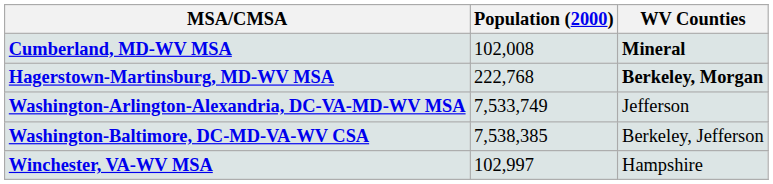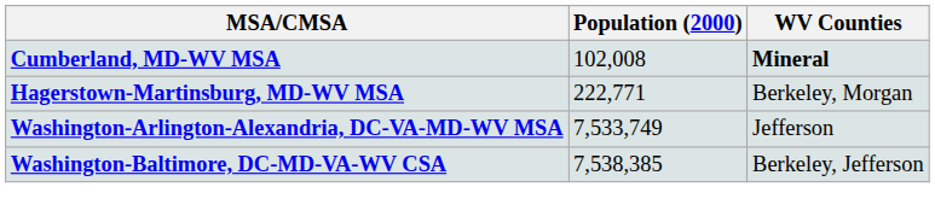 <table class = "wikitable">
 <tr>
 <th>MSA/CMSA</th>
 <th>Population (<a href='#'>2000</a>)</th>
 <th>WV Counties</th>
 </tr>
 <tr align="cemter"  style="vertical-align:top; background:#dce5e5; text-align:left;">
 <td><strong><a href='#'>Cumberland, MD-WV MSA</a></strong></td>
 <td>102,008</td>
 <td><strong>Mineral</strong></td>
 </tr>
 <tr align="cemter"  style="vertical-align:top; background:#dce5e5;">
 <td style="text-align:left;"><strong><a href='#'>Hagerstown-Martinsburg, MD-WV MSA</a></strong></td>
-<td style="text-align:left;">222,768</td>
-<td style="text-align:left;"><strong>Berkeley, Morgan</strong></td>
+<td style="text-align:left;">222,771</td>
+<td style="text-align:left;">Berkeley, Morgan</td>
 </tr>
 <tr align="cemter"  style="vertical-align:top; background:#dce5e5; text-align:left;">
 <td><strong><a href='#'>Washington-Arlington-Alexandria, DC-VA-MD-WV MSA</a></strong></td>
 <td>7,533,749</td>
 <td>Jefferson</td>
 </tr>
 <tr align="cemter"  style="vertical-align:top; background:#dce5e5;">
 <td style="text-align:left;"><strong><a href='#'>Washington-Baltimore, DC-MD-VA-WV CSA</a></strong></td>
 <td style="text-align:left;">7,538,385</td>
 <td style="text-align:left;">Berkeley, Jefferson</td>
 </tr>
-<tr align="cemter"  style="vertical-align:top; background:#dce5e5; text-align:left;">
-<td><strong><a href='#'>Winchester, VA-WV MSA</a></strong></td>
-<td>102,997</td>
-<td>Hampshire</td>
-</tr>
 </table>
